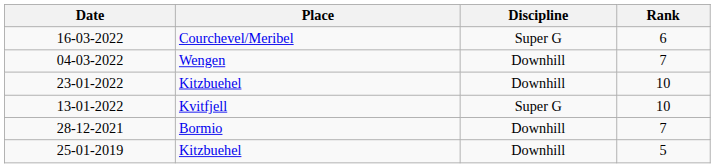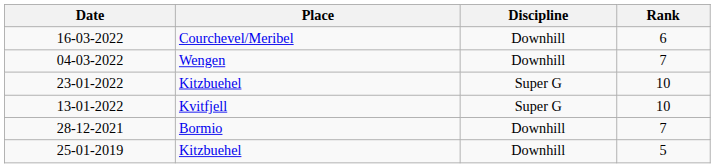 <table class="wikitable" width=40% style="font-size:100%; text-align:center;">
 <tr>
 <th>Date</th>
 <th>Place</th>
 <th>Discipline</th>
 <th>Rank</th>
 </tr>
 <tr>
 <td>16-03-2022</td>
 <td align=left> <a href='#'>Courchevel/Meribel</a></td>
-<td>Super G</td>
+<td>Downhill</td>
 <td>6</td>
 </tr>
 <tr>
 <td>04-03-2022</td>
 <td align=left> <a href='#'>Wengen</a></td>
 <td>Downhill</td>
 <td>7</td>
 </tr>
 <tr>
 <td>23-01-2022</td>
 <td align=left> <a href='#'>Kitzbuehel</a></td>
-<td>Downhill</td>
+<td>Super G</td>
 <td>10</td>
 </tr>
 <tr>
 <td>13-01-2022</td>
 <td align=left> <a href='#'>Kvitfjell</a></td>
 <td>Super G</td>
 <td>10</td>
 </tr>
 <tr>
 <td>28-12-2021</td>
 <td align=left> <a href='#'>Bormio</a></td>
 <td>Downhill</td>
 <td>7</td>
 </tr>
 <tr>
 <td>25-01-2019</td>
 <td align=left> <a href='#'>Kitzbuehel</a></td>
 <td>Downhill</td>
 <td>5</td>
 </tr>
 </table>
